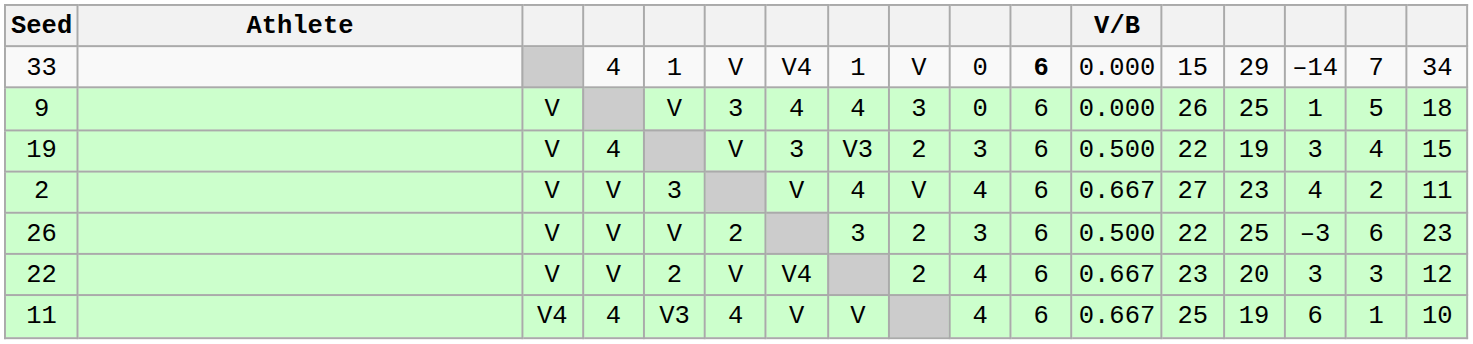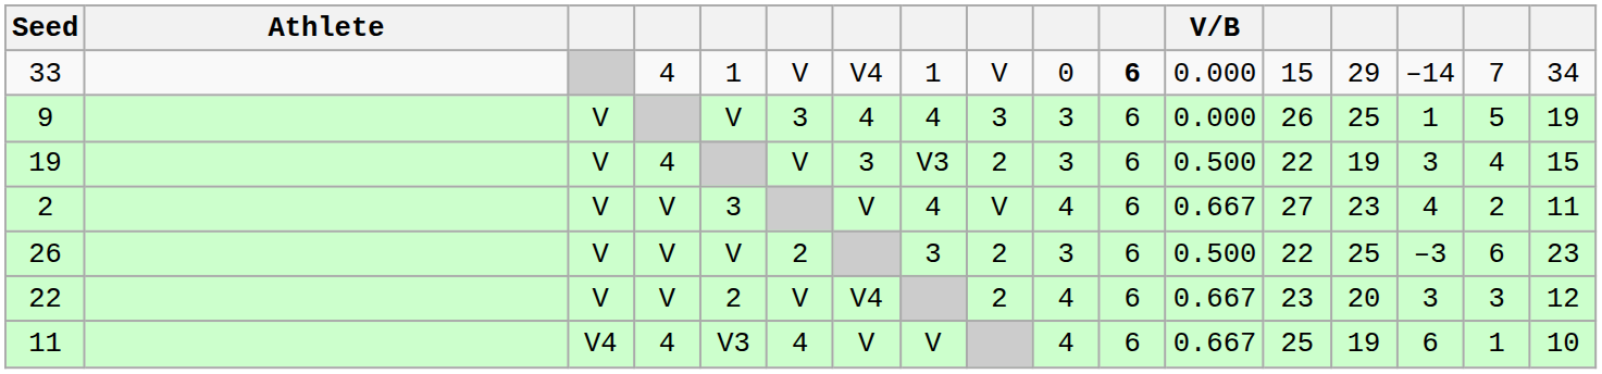 <table class="wikitable" style="text-align:center">
 <tr>
 <th width="25">Seed</th>
 <th width="220">Athlete</th>
 <th width="25"></th>
 <th width="25"></th>
 <th width="25"></th>
 <th width="25"></th>
 <th width="25"></th>
 <th width="25"></th>
 <th width="25"></th>
 <th width="25"></th>
 <th width="25"></th>
 <th width="40">V/B</th>
 <th width="25"></th>
 <th width="25"></th>
 <th width="25"></th>
 <th width="25"></th>
 <th width="25"></th>
 </tr>
 <tr>
 <td>33</td>
 <td align=left></td>
 <td bgcolor="#cccccc"></td>
 <td>4</td>
 <td>1</td>
 <td>V</td>
 <td>V4</td>
 <td>1</td>
 <td>V</td>
 <td>0</td>
 <td><strong>6</strong></td>
 <td>0.000</td>
 <td>15</td>
 <td>29</td>
 <td>–14</td>
 <td>7</td>
 <td>34</td>
 </tr>
 <tr bgcolor=ccffcc>
 <td>9</td>
 <td align=left></td>
 <td>V</td>
 <td bgcolor="#cccccc"></td>
 <td>V</td>
 <td>3</td>
 <td>4</td>
 <td>4</td>
 <td>3</td>
-<td>0</td>
+<td>3</td>
 <td>6</td>
 <td>0.000</td>
 <td>26</td>
 <td>25</td>
 <td>1</td>
 <td>5</td>
-<td>18</td>
+<td>19</td>
 </tr>
 <tr bgcolor=ccffcc>
 <td>19</td>
 <td align=left></td>
 <td>V</td>
 <td>4</td>
 <td bgcolor="#cccccc"></td>
 <td>V</td>
 <td>3</td>
 <td>V3</td>
 <td>2</td>
 <td>3</td>
 <td>6</td>
 <td>0.500</td>
 <td>22</td>
 <td>19</td>
 <td>3</td>
 <td>4</td>
 <td>15</td>
 </tr>
 <tr bgcolor=ccffcc>
 <td>2</td>
 <td align=left></td>
 <td>V</td>
 <td>V</td>
 <td>3</td>
 <td bgcolor="#cccccc"></td>
 <td>V</td>
 <td>4</td>
 <td>V</td>
 <td>4</td>
 <td>6</td>
 <td>0.667</td>
 <td>27</td>
 <td>23</td>
 <td>4</td>
 <td>2</td>
 <td>11</td>
 </tr>
 <tr bgcolor=ccffcc>
 <td>26</td>
 <td align=left></td>
 <td>V</td>
 <td>V</td>
 <td>V</td>
 <td>2</td>
 <td bgcolor="#cccccc"></td>
 <td>3</td>
 <td>2</td>
 <td>3</td>
 <td>6</td>
 <td>0.500</td>
 <td>22</td>
 <td>25</td>
 <td>–3</td>
 <td>6</td>
 <td>23</td>
 </tr>
 <tr bgcolor=ccffcc>
 <td>22</td>
 <td align=left></td>
 <td>V</td>
 <td>V</td>
 <td>2</td>
 <td>V</td>
 <td>V4</td>
 <td bgcolor="#cccccc"></td>
 <td>2</td>
 <td>4</td>
 <td>6</td>
 <td>0.667</td>
 <td>23</td>
 <td>20</td>
 <td>3</td>
 <td>3</td>
 <td>12</td>
 </tr>
 <tr bgcolor=ccffcc>
 <td>11</td>
 <td align=left></td>
 <td>V4</td>
 <td>4</td>
 <td>V3</td>
 <td>4</td>
 <td>V</td>
 <td>V</td>
 <td bgcolor="#cccccc"></td>
 <td>4</td>
 <td>6</td>
 <td>0.667</td>
 <td>25</td>
 <td>19</td>
 <td>6</td>
 <td>1</td>
 <td>10</td>
 </tr>
 </table>
